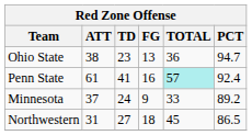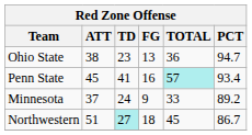 <table class="wikitable">
 <tr>
 <th colspan="7" align="center">Red Zone Offense</th>
 </tr>
 <tr>
 <th>Team</th>
 <th>ATT</th>
 <th>TD</th>
 <th>FG</th>
 <th>TOTAL</th>
 <th>PCT</th>
 </tr>
 <tr>
 <td>Ohio State</td>
 <td>38</td>
 <td>23</td>
 <td>13</td>
 <td>36</td>
 <td>94.7</td>
 </tr>
 <tr>
 <td>Penn State</td>
-<td>61</td>
+<td>45</td>
 <td>41</td>
 <td>16</td>
 <td style="background: paleturquoise;">57</td>
-<td>92.4</td>
+<td>93.4</td>
 </tr>
 <tr>
 <td>Minnesota</td>
 <td>37</td>
 <td>24</td>
 <td>9</td>
 <td>33</td>
 <td>89.2</td>
 </tr>
 <tr>
 <td>Northwestern</td>
-<td>31</td>
-<td>27</td>
+<td>51</td>
+<td style="background: paleturquoise;">27</td>
 <td>18</td>
 <td>45</td>
-<td>86.5</td>
+<td>86.7</td>
 </tr>
 <tr>
 </tr>
 </table>
